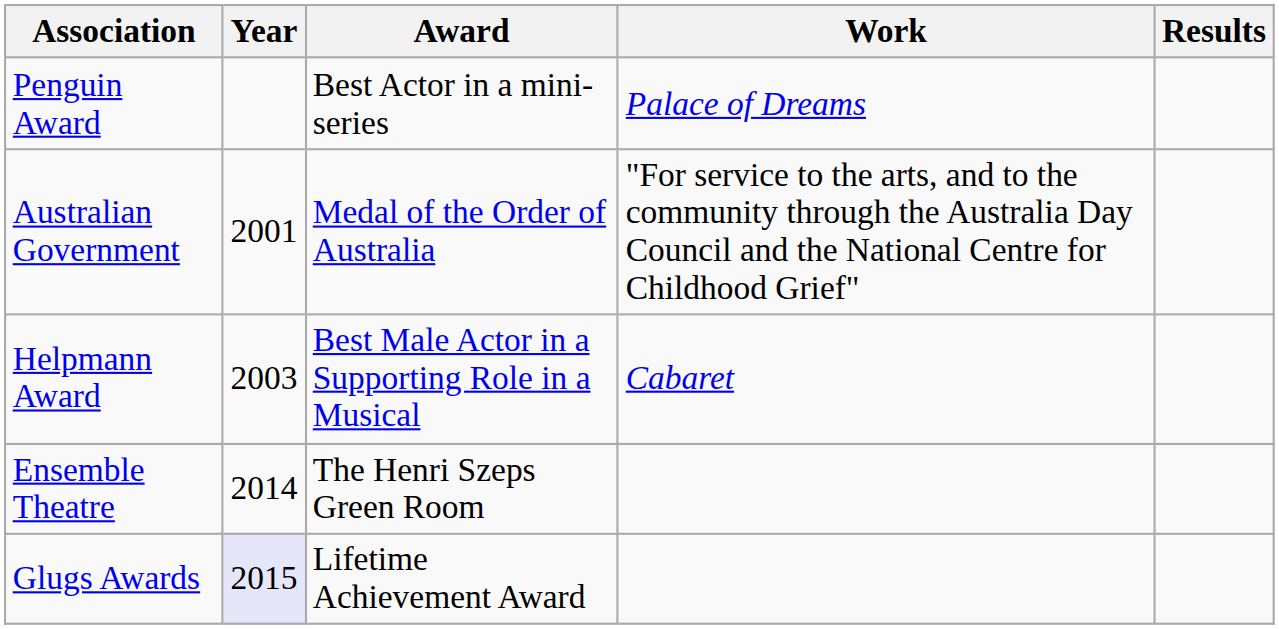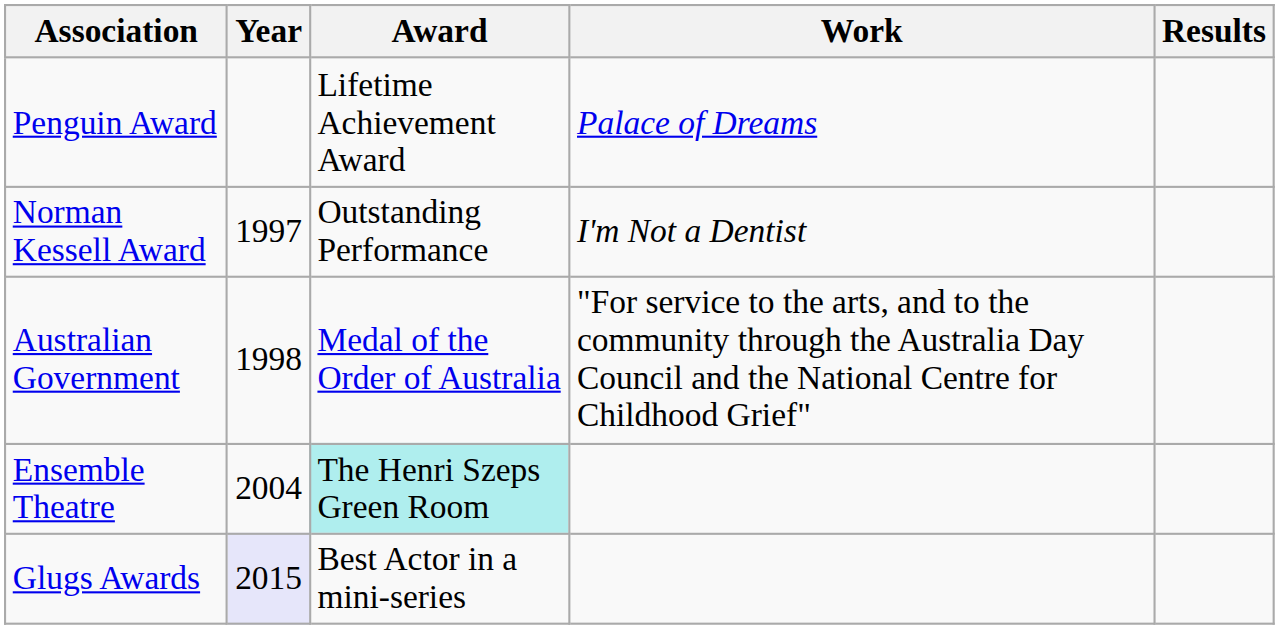 <table class="wikitable">
 <tr>
 <th>Association</th>
 <th>Year</th>
 <th>Award</th>
 <th>Work</th>
 <th>Results</th>
 </tr>
 <tr>
 <td><a href='#'>Penguin Award</a></td>
 <td></td>
-<td>Best Actor in a mini-series</td>
+<td>Lifetime Achievement Award</td>
 <td><em><a href='#'>Palace of Dreams</a></em></td>
 <td></td>
 </tr>
 <tr>
+<td><a href='#'>Norman Kessell Award</a></td>
+<td>1997</td>
+<td>Outstanding Performance</td>
+<td><em>I'm Not a Dentist</em></td>
+<td></td>
+</tr>
+<tr>
 <td><a href='#'>Australian Government</a></td>
-<td>2001</td>
+<td>1998</td>
 <td><a href='#'>Medal of the Order of Australia</a></td>
 <td>"For service to the arts, and to the community through the Australia Day Council and the National Centre for Childhood Grief"</td>
 <td></td>
 </tr>
 <tr>
-<td><a href='#'>Helpmann Award</a></td>
-<td>2003</td>
-<td><a href='#'>Best Male Actor in a Supporting Role in a Musical</a></td>
-<td><em><a href='#'>Cabaret</a></em></td>
-<td></td>
-</tr>
-<tr>
 <td><a href='#'>Ensemble Theatre</a></td>
-<td>2014</td>
-<td>The Henri Szeps Green Room</td>
+<td>2004</td>
+<td style="background: paleturquoise;">The Henri Szeps Green Room</td>
 <td></td>
 <td></td>
 </tr>
 <tr>
 <td><a href='#'>Glugs Awards</a></td>
 <td style="background: lavender;">2015</td>
-<td>Lifetime Achievement Award</td>
+<td>Best Actor in a mini-series</td>
 <td></td>
 <td></td>
 </tr>
 </table>
